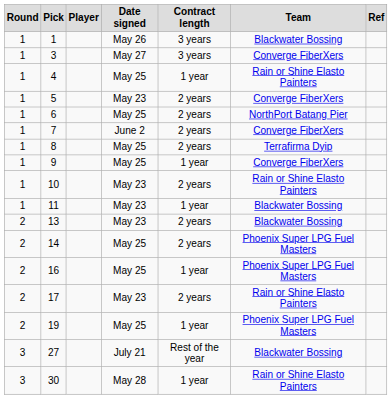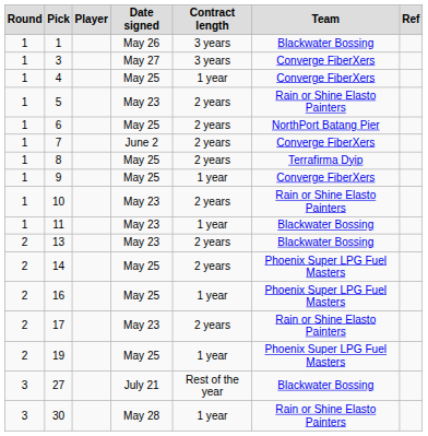 <table class="wikitable sortable" style="text-align:center">
 <tr>
 <th style="background:#dddddd;">Round</th>
 <th style="background:#dddddd;">Pick</th>
 <th style="background:#dddddd;">Player</th>
 <th style="background:#dddddd;">Date signed</th>
 <th style="background:#dddddd;">Contract length</th>
 <th style="background:#dddddd;">Team</th>
 <th class="unsortable" style="background:#dddddd;">Ref</th>
 </tr>
 <tr>
 <td>1</td>
 <td>1</td>
 <td align=left></td>
 <td>May 26</td>
 <td>3 years</td>
 <td><a href='#'>Blackwater Bossing</a></td>
 <td></td>
 </tr>
 <tr>
 <td>1</td>
 <td>3</td>
 <td align=left></td>
 <td>May 27</td>
 <td>3 years</td>
 <td><a href='#'>Converge FiberXers</a></td>
 <td></td>
 </tr>
 <tr>
 <td>1</td>
 <td>4</td>
 <td align=left></td>
 <td>May 25</td>
 <td>1 year</td>
-<td><a href='#'>Rain or Shine Elasto Painters</a></td>
+<td><a href='#'>Converge FiberXers</a></td>
 <td></td>
 </tr>
 <tr>
 <td>1</td>
 <td>5</td>
 <td align=left></td>
 <td>May 23</td>
 <td>2 years</td>
-<td><a href='#'>Converge FiberXers</a></td>
+<td><a href='#'>Rain or Shine Elasto Painters</a></td>
 <td></td>
 </tr>
 <tr>
 <td>1</td>
 <td>6</td>
 <td align=left></td>
 <td>May 25</td>
 <td>2 years</td>
 <td><a href='#'>NorthPort Batang Pier</a></td>
 <td></td>
 </tr>
 <tr>
 <td>1</td>
 <td>7</td>
 <td align=left></td>
 <td>June 2</td>
 <td>2 years</td>
 <td><a href='#'>Converge FiberXers</a> </td>
 <td></td>
 </tr>
 <tr>
 <td>1</td>
 <td>8</td>
 <td align=left></td>
 <td>May 25</td>
 <td>2 years</td>
 <td><a href='#'>Terrafirma Dyip</a> </td>
 <td></td>
 </tr>
 <tr>
 <td>1</td>
 <td>9</td>
 <td align=left></td>
 <td>May 25</td>
 <td>1 year</td>
 <td><a href='#'>Converge FiberXers</a> </td>
 <td></td>
 </tr>
 <tr>
 <td>1</td>
 <td>10</td>
 <td align=left></td>
 <td>May 23</td>
 <td>2 years</td>
 <td><a href='#'>Rain or Shine Elasto Painters</a></td>
 <td></td>
 </tr>
 <tr>
 <td>1</td>
 <td>11</td>
 <td align=left></td>
 <td>May 23</td>
 <td>1 year</td>
 <td><a href='#'>Blackwater Bossing</a></td>
 <td></td>
 </tr>
 <tr>
 <td>2</td>
 <td>13</td>
 <td align=left></td>
 <td>May 23</td>
 <td>2 years</td>
 <td><a href='#'>Blackwater Bossing</a></td>
 <td></td>
 </tr>
 <tr>
 <td>2</td>
 <td>14</td>
 <td align=left></td>
 <td>May 25</td>
 <td>2 years</td>
 <td><a href='#'>Phoenix Super LPG Fuel Masters</a></td>
 <td></td>
 </tr>
 <tr>
 <td>2</td>
 <td>16</td>
 <td align=left></td>
 <td>May 25</td>
 <td>1 year</td>
 <td><a href='#'>Phoenix Super LPG Fuel Masters</a></td>
 <td></td>
 </tr>
 <tr>
 <td>2</td>
 <td>17</td>
 <td align=left></td>
 <td>May 23</td>
 <td>2 years</td>
 <td><a href='#'>Rain or Shine Elasto Painters</a></td>
 <td></td>
 </tr>
 <tr>
 <td>2</td>
 <td>19</td>
 <td align=left></td>
 <td>May 25</td>
 <td>1 year</td>
 <td><a href='#'>Phoenix Super LPG Fuel Masters</a></td>
 <td></td>
 </tr>
 <tr>
 <td>3</td>
 <td>27</td>
 <td align=left></td>
 <td>July 21</td>
 <td>Rest of the year</td>
 <td><a href='#'>Blackwater Bossing</a> </td>
 <td></td>
 </tr>
 <tr>
 <td>3</td>
 <td>30</td>
 <td align=left></td>
 <td>May 28</td>
 <td>1 year</td>
 <td><a href='#'>Rain or Shine Elasto Painters</a></td>
 <td></td>
 </tr>
 </table>
